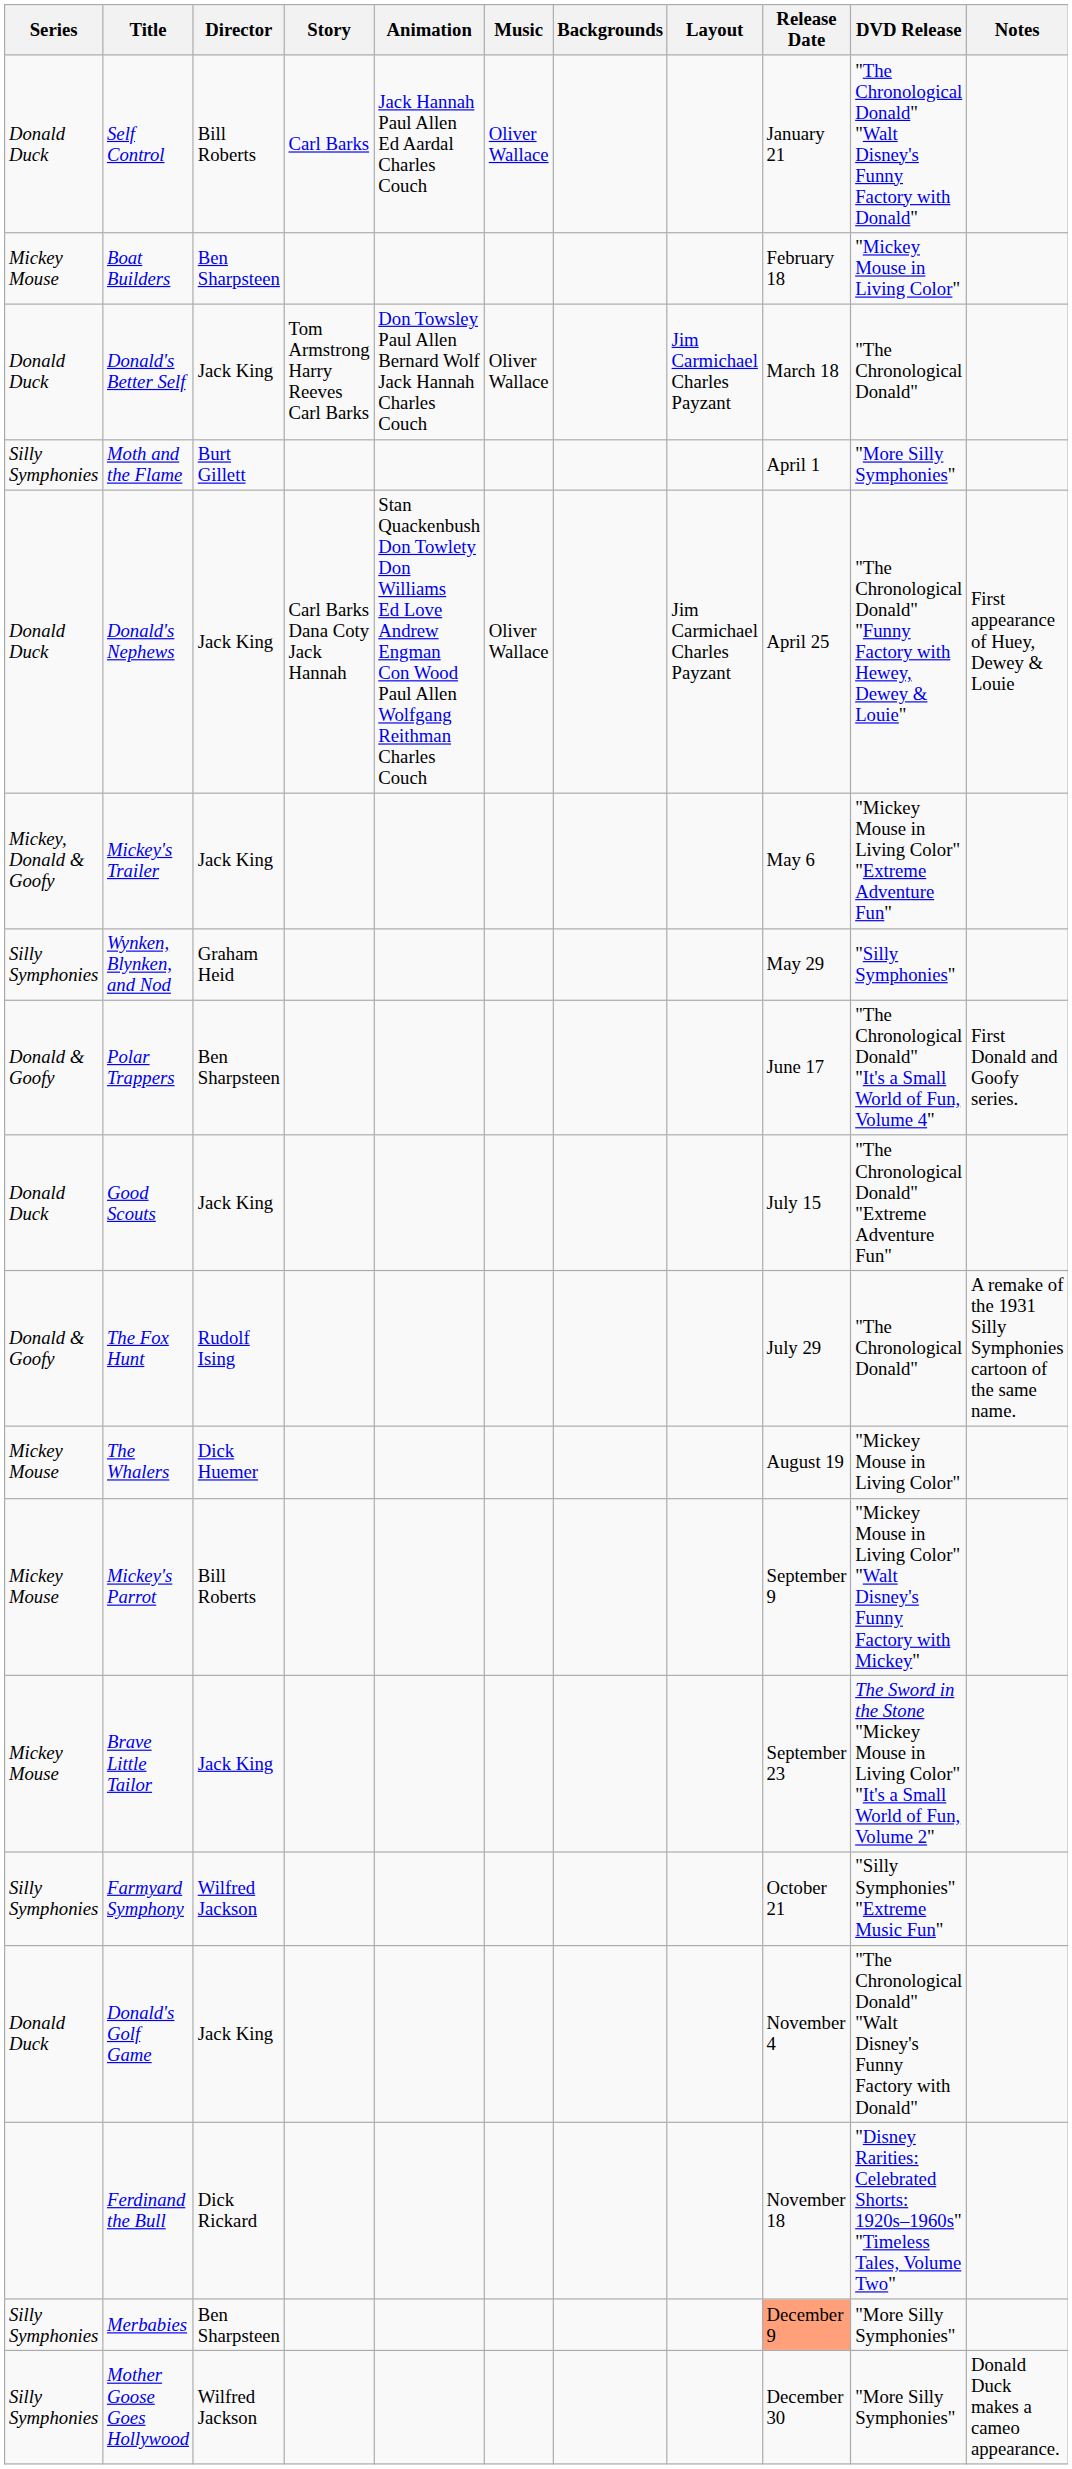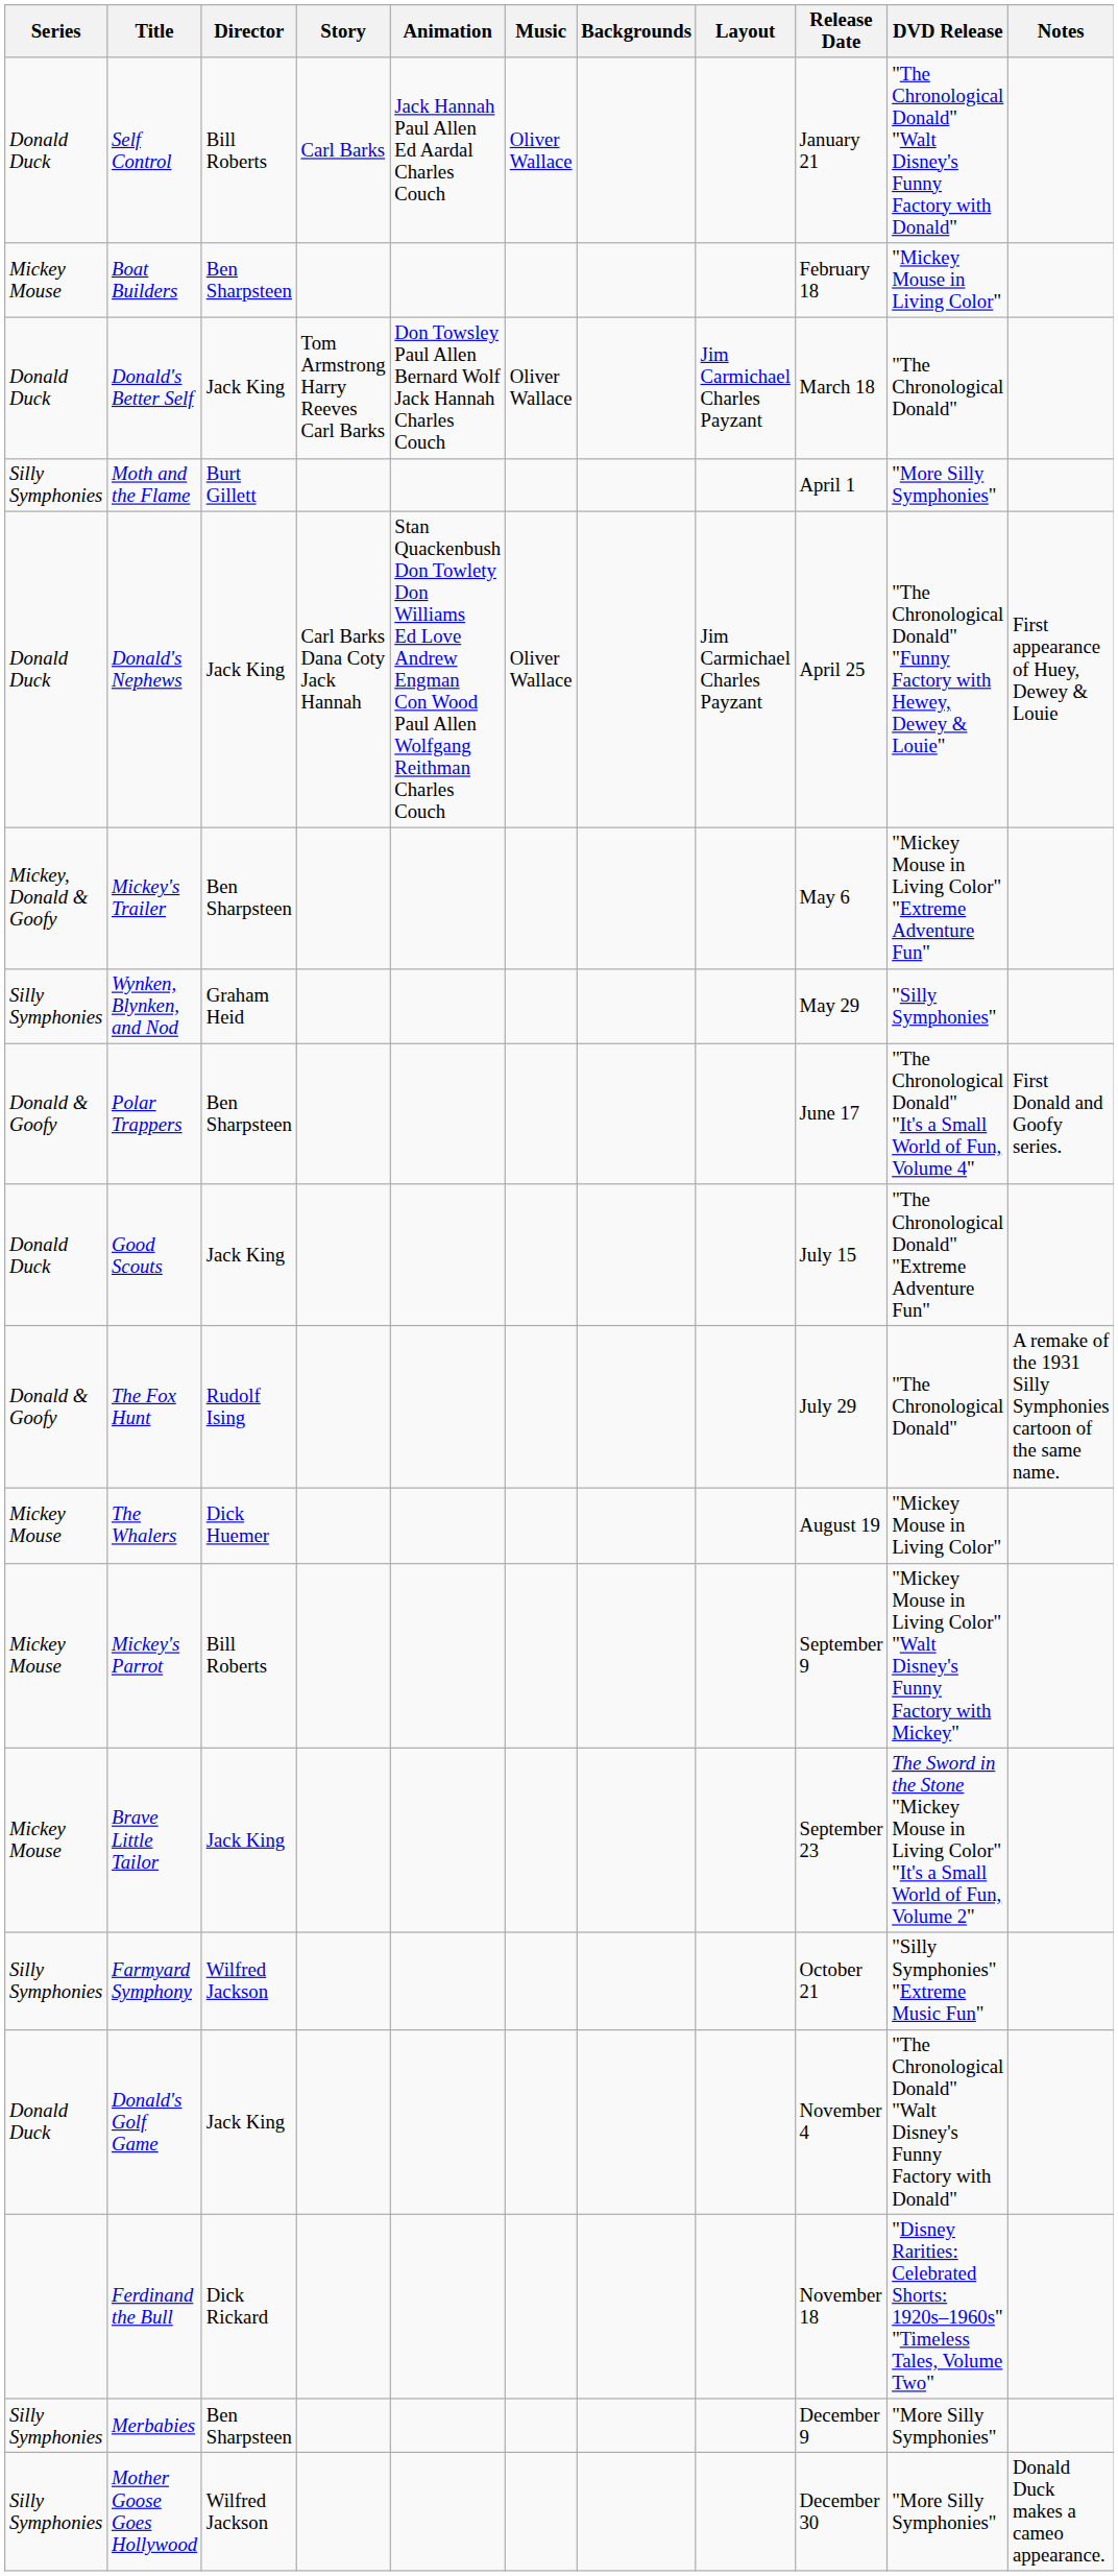 <table class="wikitable" style="width:100%;">
 <tr>
 <th style="width:15%;">Series</th>
 <th style="width:20%;">Title</th>
 <th style="width:15%;">Director</th>
 <th style="width:15%;">Story</th>
 <th style="width:15%;">Animation</th>
 <th style="width:15%;">Music</th>
 <th style="width:15%;">Backgrounds</th>
 <th style="width:15%;">Layout</th>
 <th style="width:10%;">Release Date</th>
 <th style="width:20%;">DVD Release</th>
 <th style="width:20%;">Notes</th>
 </tr>
 <tr>
 <td><em>Donald Duck</em></td>
 <td><em><a href='#'>Self Control</a></em></td>
 <td>Bill Roberts</td>
 <td><a href='#'>Carl Barks</a></td>
 <td><a href='#'>Jack Hannah</a> <br>Paul Allen <br>Ed Aardal <br>Charles Couch</td>
 <td><a href='#'>Oliver Wallace</a></td>
 <td></td>
 <td></td>
 <td>January 21</td>
 <td>"<a href='#'>The Chronological Donald</a>" <br>"<a href='#'>Walt Disney's Funny Factory with Donald</a>"</td>
 <td></td>
 </tr>
 <tr>
 <td><em>Mickey Mouse</em></td>
 <td><em><a href='#'>Boat Builders</a></em></td>
 <td><a href='#'>Ben Sharpsteen</a></td>
 <td></td>
 <td></td>
 <td></td>
 <td></td>
 <td></td>
 <td>February 18</td>
 <td>"<a href='#'>Mickey Mouse in Living Color</a>"</td>
 <td></td>
 </tr>
 <tr>
 <td><em>Donald Duck</em></td>
 <td><em><a href='#'>Donald's Better Self</a></em></td>
 <td>Jack King</td>
 <td>Tom Armstrong <br>Harry Reeves <br>Carl Barks</td>
 <td><a href='#'>Don Towsley</a> <br>Paul Allen <br>Bernard Wolf <br>Jack Hannah <br>Charles Couch</td>
 <td>Oliver Wallace</td>
 <td></td>
 <td><a href='#'>Jim Carmichael</a> <br>Charles Payzant</td>
 <td>March 18</td>
 <td>"The Chronological Donald"</td>
 <td></td>
 </tr>
 <tr>
 <td><em>Silly Symphonies</em></td>
 <td><em><a href='#'>Moth and the Flame</a></em></td>
 <td><a href='#'>Burt Gillett</a></td>
 <td></td>
 <td></td>
 <td></td>
 <td></td>
 <td></td>
 <td>April 1</td>
 <td>"<a href='#'>More Silly Symphonies</a>"</td>
 <td></td>
 </tr>
 <tr>
 <td><em>Donald Duck</em></td>
 <td><em><a href='#'>Donald's Nephews</a></em></td>
 <td>Jack King</td>
 <td>Carl Barks <br>Dana Coty <br>Jack Hannah</td>
 <td>Stan Quackenbush <br><a href='#'>Don Towlety</a> <br><a href='#'>Don Williams</a> <br><a href='#'>Ed Love</a> <br><a href='#'>Andrew Engman</a> <br><a href='#'>Con Wood</a> <br>Paul Allen <br><a href='#'>Wolfgang Reithman</a> <br>Charles Couch</td>
 <td>Oliver Wallace</td>
 <td></td>
 <td>Jim Carmichael <br>Charles Payzant</td>
 <td>April 25</td>
 <td>"The Chronological Donald" <br>"<a href='#'>Funny Factory with Hewey, Dewey & Louie</a>"</td>
 <td>First appearance of Huey, Dewey & Louie</td>
 </tr>
 <tr>
 <td><em>Mickey, Donald & Goofy</em></td>
 <td><em><a href='#'>Mickey's Trailer</a></em></td>
-<td>Jack King</td>
+<td>Ben Sharpsteen</td>
 <td></td>
 <td></td>
 <td></td>
 <td></td>
 <td></td>
 <td>May 6</td>
 <td>"Mickey Mouse in Living Color" <br>"<a href='#'>Extreme Adventure Fun</a>"</td>
 <td></td>
 </tr>
 <tr>
 <td><em>Silly Symphonies</em></td>
 <td><em><a href='#'>Wynken, Blynken, and Nod</a></em></td>
 <td>Graham Heid</td>
 <td></td>
 <td></td>
 <td></td>
 <td></td>
 <td></td>
 <td>May 29</td>
 <td>"<a href='#'>Silly Symphonies</a>"</td>
 <td></td>
 </tr>
 <tr>
 <td><em>Donald & Goofy</em></td>
 <td><em><a href='#'>Polar Trappers</a></em></td>
 <td>Ben Sharpsteen</td>
 <td></td>
 <td></td>
 <td></td>
 <td></td>
 <td></td>
 <td>June 17</td>
 <td>"The Chronological Donald" <br>"<a href='#'>It's a Small World of Fun, Volume 4</a>"</td>
 <td>First Donald and Goofy series.</td>
 </tr>
 <tr>
 <td><em>Donald Duck</em></td>
 <td><em><a href='#'>Good Scouts</a></em> </td>
 <td>Jack King</td>
 <td></td>
 <td></td>
 <td></td>
 <td></td>
 <td></td>
 <td>July 15</td>
 <td>"The Chronological Donald" <br>"Extreme Adventure Fun"</td>
 <td></td>
 </tr>
 <tr>
 <td><em>Donald & Goofy</em></td>
 <td><em><a href='#'>The Fox Hunt</a></em></td>
 <td><a href='#'>Rudolf Ising</a></td>
 <td></td>
 <td></td>
 <td></td>
 <td></td>
 <td></td>
 <td>July 29</td>
 <td>"The Chronological Donald"</td>
 <td>A remake of the 1931 Silly Symphonies cartoon of the same name.</td>
 </tr>
 <tr>
 <td><em>Mickey Mouse</em></td>
 <td><em><a href='#'>The Whalers</a></em></td>
 <td><a href='#'>Dick Huemer</a></td>
 <td></td>
 <td></td>
 <td></td>
 <td></td>
 <td></td>
 <td>August 19</td>
 <td>"Mickey Mouse in Living Color"</td>
 <td></td>
 </tr>
 <tr>
 <td><em>Mickey Mouse</em></td>
 <td><em><a href='#'>Mickey's Parrot</a></em></td>
 <td>Bill Roberts</td>
 <td></td>
 <td></td>
 <td></td>
 <td></td>
 <td></td>
 <td>September 9</td>
 <td>"Mickey Mouse in Living Color" <br>"<a href='#'>Walt Disney's Funny Factory with Mickey</a>"</td>
 <td></td>
 </tr>
 <tr>
 <td><em>Mickey Mouse</em></td>
 <td><em><a href='#'>Brave Little Tailor</a></em> </td>
 <td><a href='#'>Jack King</a></td>
 <td></td>
 <td></td>
 <td></td>
 <td></td>
 <td></td>
 <td>September 23</td>
 <td><em><a href='#'>The Sword in the Stone</a></em> <br>"Mickey Mouse in Living Color" <br>"<a href='#'>It's a Small World of Fun, Volume 2</a>"</td>
 <td></td>
 </tr>
 <tr>
 <td><em>Silly Symphonies</em></td>
 <td><em><a href='#'>Farmyard Symphony</a></em></td>
 <td><a href='#'>Wilfred Jackson</a></td>
 <td></td>
 <td></td>
 <td></td>
 <td></td>
 <td></td>
 <td>October 21</td>
 <td>"Silly Symphonies" <br>"<a href='#'>Extreme Music Fun</a>"</td>
 <td></td>
 </tr>
 <tr>
 <td><em>Donald Duck</em></td>
 <td><em><a href='#'>Donald's Golf Game</a></em></td>
 <td>Jack King</td>
 <td></td>
 <td></td>
 <td></td>
 <td></td>
 <td></td>
 <td>November 4</td>
 <td>"The Chronological Donald" <br>"Walt Disney's Funny Factory with Donald"</td>
 <td></td>
 </tr>
 <tr>
 <td></td>
 <td><em><a href='#'>Ferdinand the Bull</a></em> </td>
 <td>Dick Rickard</td>
 <td></td>
 <td></td>
 <td></td>
 <td></td>
 <td></td>
 <td>November 18</td>
 <td>"<a href='#'>Disney Rarities: Celebrated Shorts: 1920s–1960s</a>" <br>"<a href='#'>Timeless Tales, Volume Two</a>"</td>
 <td></td>
 </tr>
 <tr>
 <td><em>Silly Symphonies</em></td>
 <td><em><a href='#'>Merbabies</a></em></td>
 <td>Ben Sharpsteen</td>
 <td></td>
 <td></td>
 <td></td>
 <td></td>
 <td></td>
-<td style="background: lightsalmon;">December 9</td>
+<td>December 9</td>
 <td>"More Silly Symphonies"</td>
 <td></td>
 </tr>
 <tr>
 <td><em>Silly Symphonies</em></td>
 <td><em><a href='#'>Mother Goose Goes Hollywood</a></em></td>
 <td>Wilfred Jackson</td>
 <td></td>
 <td></td>
 <td></td>
 <td></td>
 <td></td>
 <td>December 30</td>
 <td>"More Silly Symphonies"</td>
 <td>Donald Duck makes a cameo appearance.</td>
 </tr>
 </table>
